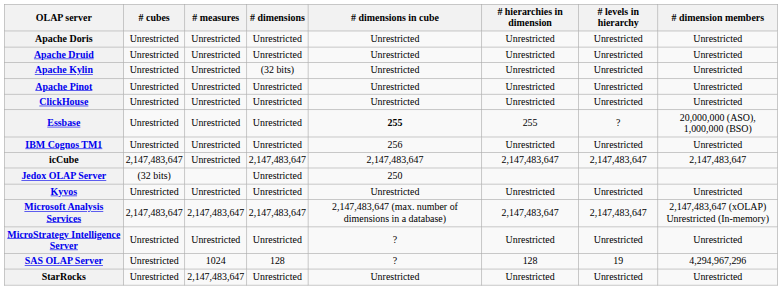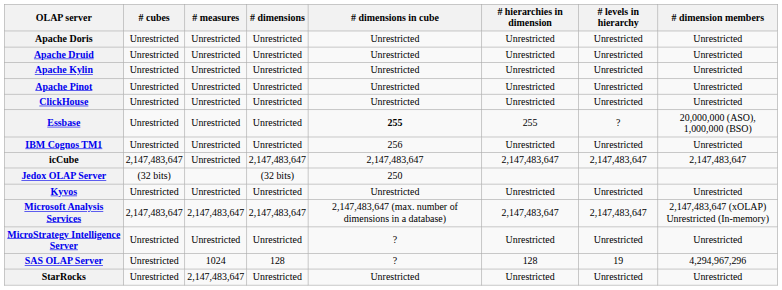 <table class="wikitable sortable"  style="font-size: 100%; text-align: center; width: auto;">
 <tr>
 <th>OLAP server</th>
 <th># cubes</th>
 <th># measures</th>
 <th># dimensions</th>
 <th># dimensions in cube</th>
 <th># hierarchies in dimension</th>
 <th># levels in hierarchy</th>
 <th># dimension members</th>
 </tr>
 <tr>
 <th>Apache Doris</th>
 <td>Unrestricted</td>
 <td>Unrestricted</td>
 <td>Unrestricted</td>
 <td>Unrestricted</td>
 <td>Unrestricted</td>
 <td>Unrestricted</td>
 <td>Unrestricted</td>
 </tr>
 <tr>
 <th><a href='#'>Apache Druid</a></th>
 <td>Unrestricted</td>
 <td>Unrestricted</td>
 <td>Unrestricted</td>
 <td>Unrestricted</td>
 <td>Unrestricted</td>
 <td>Unrestricted</td>
 <td>Unrestricted</td>
 </tr>
 <tr>
 <th><a href='#'>Apache Kylin</a></th>
 <td>Unrestricted</td>
 <td>Unrestricted</td>
-<td> (32 bits)</td>
+<td>Unrestricted</td>
 <td>Unrestricted</td>
 <td>Unrestricted</td>
 <td>Unrestricted</td>
 <td>Unrestricted</td>
 </tr>
 <tr>
 <th><a href='#'>Apache Pinot</a></th>
 <td>Unrestricted</td>
 <td>Unrestricted</td>
 <td>Unrestricted</td>
 <td>Unrestricted</td>
 <td>Unrestricted</td>
 <td>Unrestricted</td>
 <td>Unrestricted</td>
 </tr>
 <tr>
 <th><a href='#'>ClickHouse</a></th>
 <td>Unrestricted</td>
 <td>Unrestricted</td>
 <td>Unrestricted</td>
 <td>Unrestricted</td>
 <td>Unrestricted</td>
 <td>Unrestricted</td>
 <td>Unrestricted</td>
 </tr>
 <tr>
 <th><a href='#'>Essbase</a></th>
 <td>Unrestricted</td>
 <td>Unrestricted</td>
 <td>Unrestricted</td>
 <td><strong>255</strong></td>
 <td>255</td>
 <td>?</td>
 <td>20,000,000 (ASO), 1,000,000 (BSO)</td>
 </tr>
 <tr>
 <th><a href='#'>IBM Cognos TM1</a></th>
 <td>Unrestricted</td>
 <td>Unrestricted</td>
 <td>Unrestricted</td>
 <td>256</td>
 <td>Unrestricted</td>
 <td>Unrestricted</td>
 <td>Unrestricted</td>
 </tr>
 <tr>
 <th>icCube</th>
 <td>2,147,483,647</td>
 <td>Unrestricted</td>
 <td>2,147,483,647</td>
 <td>2,147,483,647</td>
 <td>2,147,483,647</td>
 <td>2,147,483,647</td>
 <td>2,147,483,647</td>
 </tr>
 <tr>
 <th><a href='#'>Jedox OLAP Server</a></th>
 <td> (32 bits)</td>
 <td></td>
-<td>Unrestricted</td>
+<td> (32 bits)</td>
 <td>250</td>
 <td></td>
 <td></td>
 <td></td>
 </tr>
 <tr>
 <th><a href='#'>Kyvos</a></th>
 <td>Unrestricted</td>
 <td>Unrestricted</td>
 <td>Unrestricted</td>
 <td>Unrestricted</td>
 <td>Unrestricted</td>
 <td>Unrestricted</td>
 <td>Unrestricted</td>
 </tr>
 <tr>
 <th><a href='#'>Microsoft Analysis Services</a></th>
 <td>2,147,483,647</td>
 <td>2,147,483,647</td>
 <td>2,147,483,647</td>
 <td>2,147,483,647 (max. number of dimensions in a database)</td>
 <td>2,147,483,647</td>
 <td>2,147,483,647</td>
 <td>2,147,483,647 (xOLAP)<br>Unrestricted (In-memory)</td>
 </tr>
 <tr>
 <th><a href='#'>MicroStrategy Intelligence Server</a></th>
 <td>Unrestricted</td>
 <td>Unrestricted</td>
 <td>Unrestricted</td>
 <td>?</td>
 <td>Unrestricted</td>
 <td>Unrestricted</td>
 <td>Unrestricted</td>
 </tr>
 <tr>
 <th><a href='#'>SAS OLAP Server</a></th>
 <td>Unrestricted</td>
 <td>1024</td>
 <td>128</td>
 <td>?</td>
 <td>128</td>
 <td>19</td>
 <td>4,294,967,296</td>
 </tr>
 <tr>
 <th>StarRocks</th>
 <td>Unrestricted</td>
 <td>2,147,483,647</td>
 <td>Unrestricted</td>
 <td>Unrestricted</td>
 <td>Unrestricted</td>
 <td>Unrestricted</td>
 <td>Unrestricted</td>
 </tr>
 </table>
